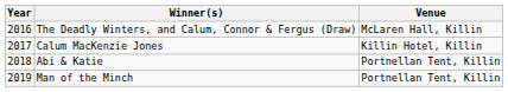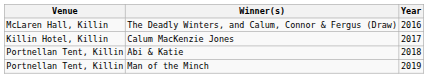 <table class="wikitable">
 <tr>
+<th>Venue</th>
+<th>Winner(s)</th>
 <th>Year</th>
-<th>Winner(s)</th>
-<th>Venue</th>
 </tr>
 <tr>
+<td>McLaren Hall, Killin</td>
+<td>The Deadly Winters, and Calum, Connor & Fergus (Draw)</td>
 <td>2016</td>
-<td>The Deadly Winters, and Calum, Connor & Fergus (Draw)</td>
-<td>McLaren Hall, Killin</td>
 </tr>
 <tr>
+<td>Killin Hotel, Killin</td>
+<td>Calum MacKenzie Jones</td>
 <td>2017</td>
-<td>Calum MacKenzie Jones</td>
-<td>Killin Hotel, Killin</td>
 </tr>
 <tr>
+<td>Portnellan Tent, Killin</td>
+<td>Abi & Katie</td>
 <td>2018</td>
-<td>Abi & Katie</td>
-<td>Portnellan Tent, Killin</td>
 </tr>
 <tr>
+<td>Portnellan Tent, Killin</td>
+<td>Man of the Minch</td>
 <td>2019</td>
-<td>Man of the Minch</td>
-<td>Portnellan Tent, Killin</td>
 </tr>
 </table>
